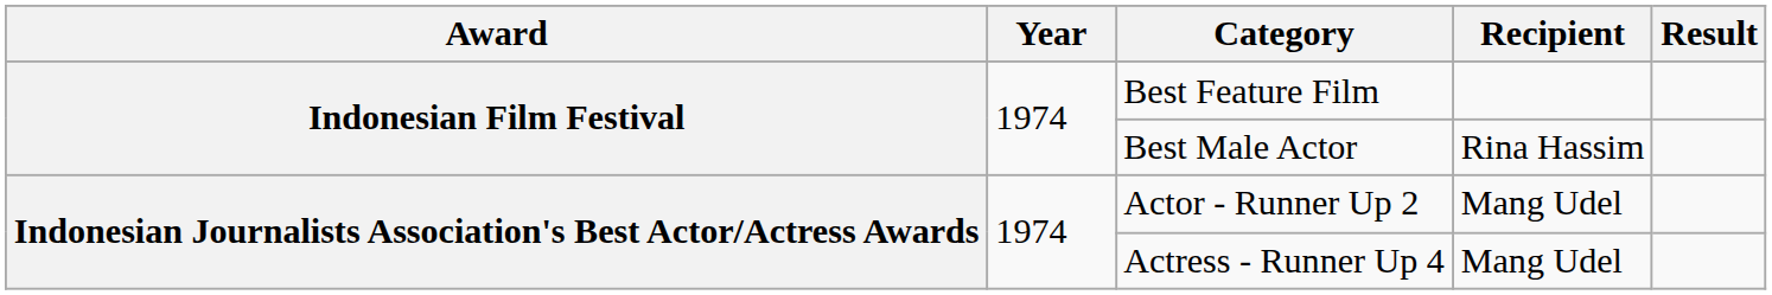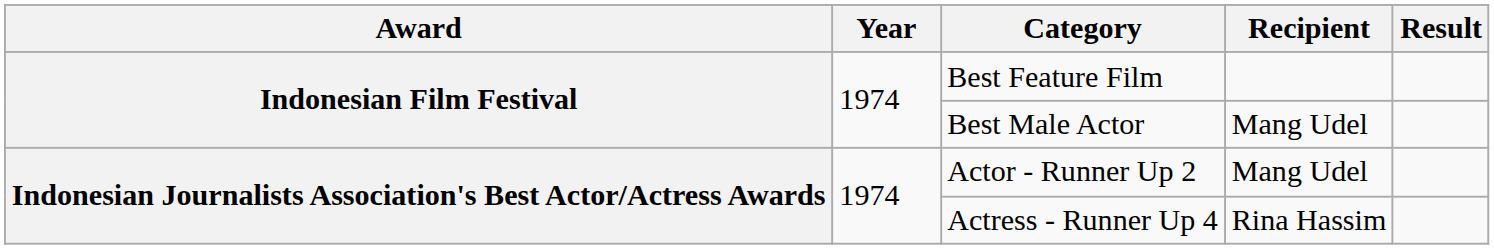 <table class="wikitable">
 <tr>
 <th scope="col">Award</th>
 <th scope="col" width="50">Year</th>
 <th scope="col">Category</th>
 <th scope="col">Recipient</th>
 <th scope="col">Result</th>
 </tr>
 <tr>
 <th rowspan="2" scope="row">Indonesian Film Festival</th>
 <td rowspan="2">1974</td>
 <td>Best Feature Film</td>
 <td></td>
 <td></td>
 </tr>
 <tr>
 <td>Best Male Actor</td>
-<td>Rina Hassim</td>
+<td>Mang Udel</td>
 <td></td>
 </tr>
 <tr>
 <th rowspan="2" scope="row">Indonesian Journalists Association's Best Actor/Actress Awards</th>
 <td rowspan="2">1974</td>
 <td>Actor - Runner Up 2</td>
 <td>Mang Udel</td>
 <td></td>
 </tr>
 <tr>
 <td>Actress - Runner Up 4</td>
-<td>Mang Udel</td>
+<td>Rina Hassim</td>
 <td></td>
 </tr>
 </table>
